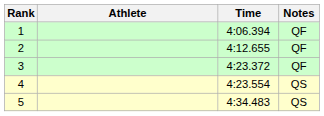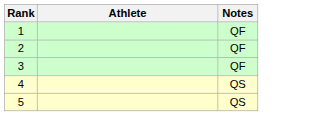 <table class=wikitable style="text-align:center">
 <tr>
 <th width=40>Rank</th>
 <th width=250>Athlete</th>
-<th width=80>Time</th>
 <th width=50>Notes</th>
 </tr>
 <tr bgcolor="ccffcc">
 <td>1</td>
 <td align=left></td>
-<td>4:06.394</td>
 <td>QF</td>
 </tr>
 <tr bgcolor="ccffcc">
 <td>2</td>
 <td align=left></td>
-<td>4:12.655</td>
 <td>QF</td>
 </tr>
 <tr bgcolor="ccffcc">
 <td>3</td>
 <td align=left></td>
-<td>4:23.372</td>
 <td>QF</td>
 </tr>
 <tr bgcolor="#ffffcc">
 <td>4</td>
 <td align=left></td>
-<td>4:23.554</td>
 <td>QS</td>
 </tr>
 <tr bgcolor="#ffffcc">
 <td>5</td>
 <td align=left></td>
-<td>4:34.483</td>
 <td>QS</td>
 </tr>
 </table>
